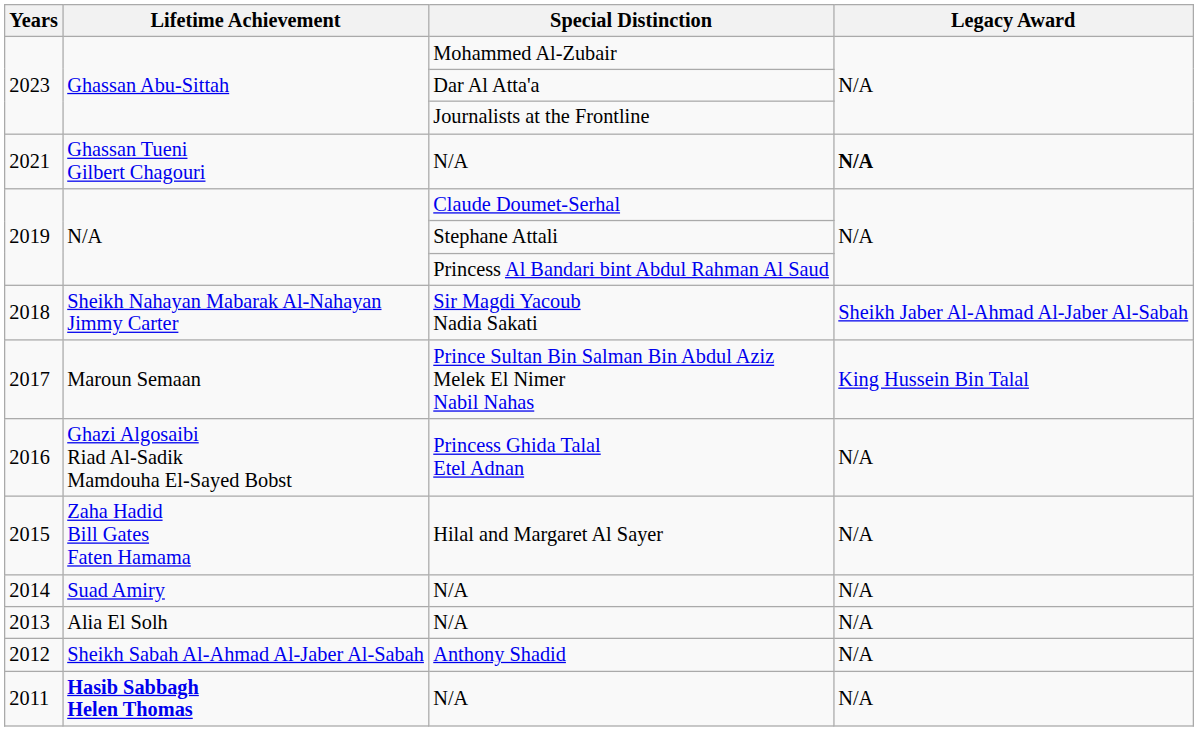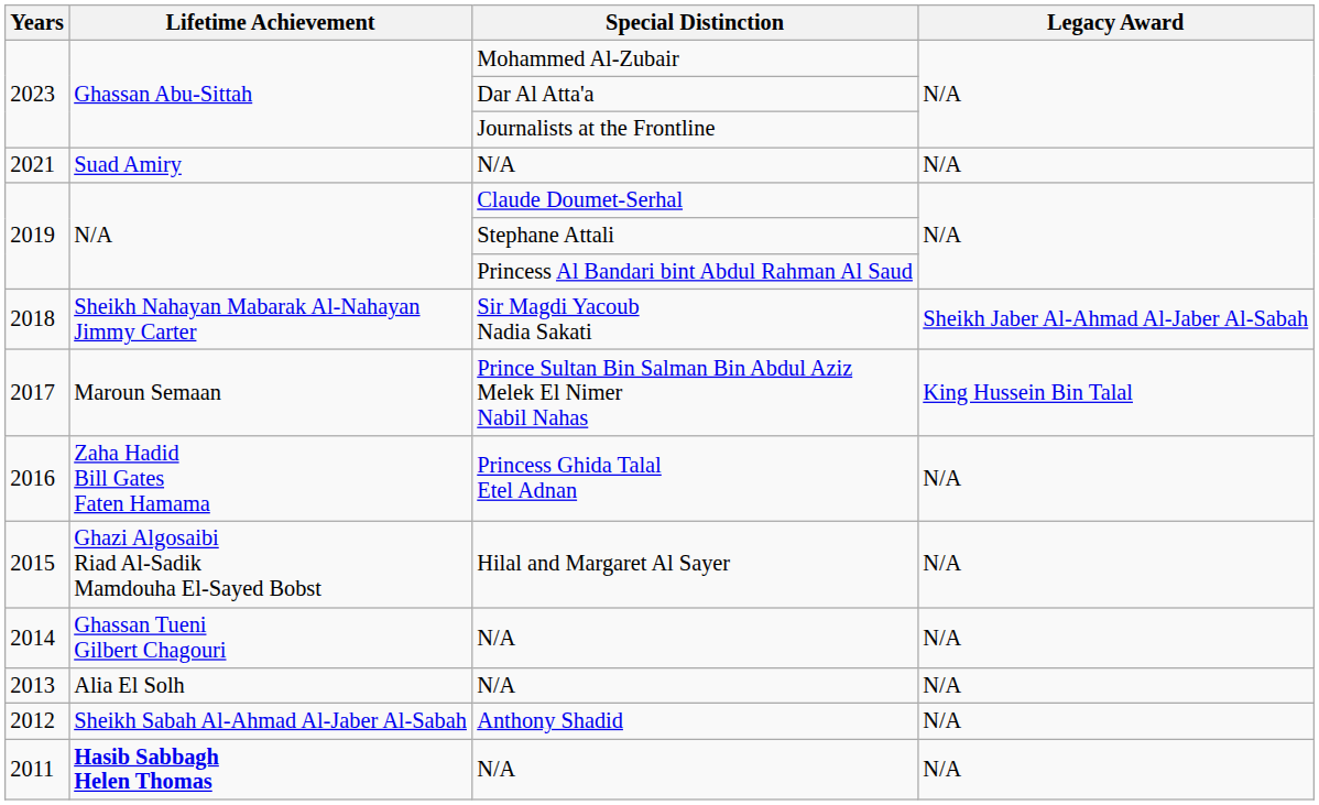 <table class="wikitable">
 <tr>
 <th>Years</th>
 <th>Lifetime Achievement</th>
 <th>Special Distinction</th>
 <th>Legacy Award</th>
 </tr>
 <tr>
 <td rowspan="3">2023</td>
 <td rowspan="3"><a href='#'>Ghassan Abu-Sittah</a></td>
 <td>Mohammed Al-Zubair</td>
 <td rowspan="3">N/A</td>
 </tr>
 <tr>
 <td>Dar Al Atta'a</td>
 </tr>
 <tr>
 <td>Journalists at the Frontline</td>
 </tr>
 <tr>
 <td>2021</td>
-<td><a href='#'>Ghassan Tueni</a><br><a href='#'>Gilbert Chagouri</a></td>
+<td><a href='#'>Suad Amiry</a></td>
 <td>N/A</td>
-<td><strong>N/A</strong></td>
+<td>N/A</td>
 </tr>
 <tr>
 <td rowspan="3">2019</td>
 <td rowspan="3">N/A</td>
 <td><a href='#'>Claude Doumet-Serhal</a></td>
 <td rowspan="3">N/A</td>
 </tr>
 <tr>
 <td>Stephane Attali</td>
 </tr>
 <tr>
 <td>Princess <a href='#'>Al Bandari bint Abdul Rahman Al Saud</a></td>
 </tr>
 <tr>
 <td>2018</td>
 <td><a href='#'>Sheikh Nahayan Mabarak Al-Nahayan</a><br><a href='#'>Jimmy Carter</a></td>
 <td><a href='#'>Sir Magdi Yacoub</a><br>Nadia Sakati</td>
 <td><a href='#'>Sheikh Jaber Al-Ahmad Al-Jaber Al-Sabah</a></td>
 </tr>
 <tr>
 <td>2017</td>
 <td>Maroun Semaan</td>
 <td><a href='#'>Prince Sultan Bin Salman Bin Abdul Aziz</a><br>Melek El Nimer<br><a href='#'>Nabil Nahas</a></td>
 <td><a href='#'>King Hussein Bin Talal</a></td>
 </tr>
 <tr>
 <td>2016</td>
-<td><a href='#'>Ghazi Algosaibi</a><br>Riad Al-Sadik<br>Mamdouha El-Sayed Bobst</td>
+<td><a href='#'>Zaha Hadid</a><br><a href='#'>Bill Gates</a><br><a href='#'>Faten Hamama</a></td>
 <td><a href='#'>Princess Ghida Talal</a><br><a href='#'>Etel Adnan</a></td>
 <td>N/A</td>
 </tr>
 <tr>
 <td>2015</td>
-<td><a href='#'>Zaha Hadid</a><br><a href='#'>Bill Gates</a><br><a href='#'>Faten Hamama</a></td>
+<td><a href='#'>Ghazi Algosaibi</a><br>Riad Al-Sadik<br>Mamdouha El-Sayed Bobst</td>
 <td>Hilal and Margaret Al Sayer</td>
 <td>N/A</td>
 </tr>
 <tr>
 <td>2014</td>
-<td><a href='#'>Suad Amiry</a></td>
+<td><a href='#'>Ghassan Tueni</a><br><a href='#'>Gilbert Chagouri</a></td>
 <td>N/A</td>
 <td>N/A</td>
 </tr>
 <tr>
 <td>2013</td>
 <td>Alia El Solh</td>
 <td>N/A</td>
 <td>N/A</td>
 </tr>
 <tr>
 <td>2012</td>
 <td><a href='#'>Sheikh Sabah Al-Ahmad Al-Jaber Al-Sabah</a></td>
 <td><a href='#'>Anthony Shadid</a></td>
 <td>N/A</td>
 </tr>
 <tr>
 <td>2011</td>
 <td><strong><a href='#'>Hasib Sabbagh</a><br><a href='#'>Helen Thomas</a></strong></td>
 <td>N/A</td>
 <td>N/A</td>
 </tr>
 </table>
